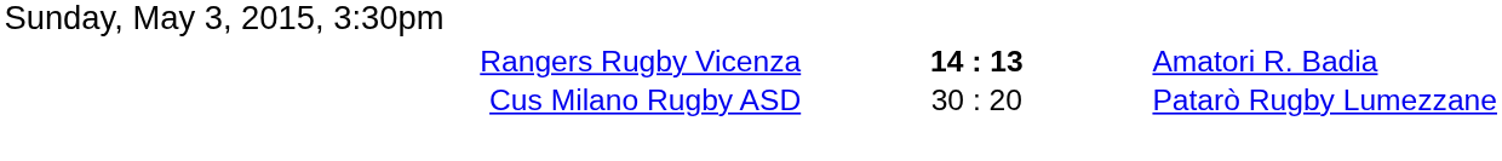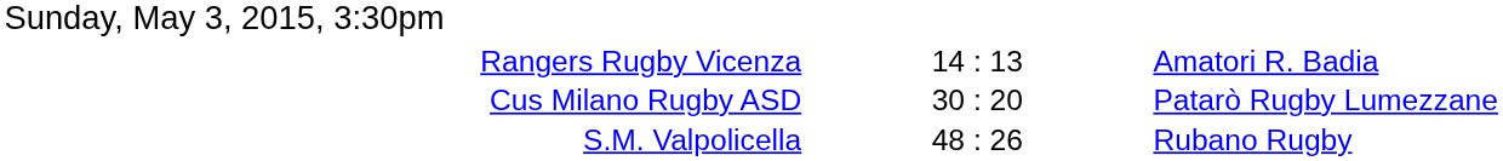 <table style="width:70%;" cellspacing="1">
 <tr>
 <th width=35%></th>
 <th width=15%></th>
 <th></th>
 </tr>
 <tr>
 <td>Sunday, May 3, 2015, 3:30pm</td>
 </tr>
 <tr style=font-size:90%>
 <td align=right><a href='#'>Rangers Rugby Vicenza</a></td>
-<td align=center><strong>14 : 13</strong></td>
+<td align=center>14 : 13</td>
 <td><a href='#'>Amatori R. Badia</a></td>
 </tr>
 <tr style=font-size:90%>
 <td align=right><a href='#'>Cus Milano Rugby ASD</a></td>
 <td align=center>30 : 20</td>
 <td><a href='#'>Patarò Rugby Lumezzane</a></td>
 </tr>
+<tr style=font-size:90%>
+<td align=right><a href='#'>S.M. Valpolicella</a></td>
+<td align=center>48 : 26</td>
+<td><a href='#'>Rubano Rugby</a></td>
+</tr>
 </table>
